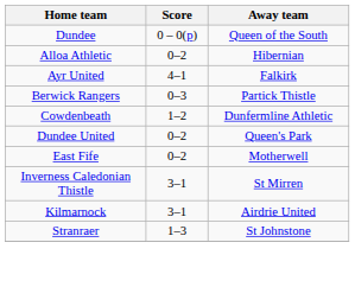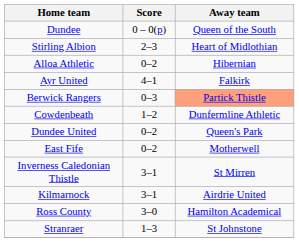 <table class="wikitable" style="text-align: center">
 <tr>
 <th width=170>Home team</th>
 <th width=70>Score</th>
 <th width=170>Away team</th>
 </tr>
 <tr>
 <td><a href='#'>Dundee</a></td>
 <td>0 – 0(<a href='#'>p</a>)</td>
 <td><a href='#'>Queen of the South</a></td>
+</tr>
+<tr>
+<td><a href='#'>Stirling Albion</a></td>
+<td>2–3</td>
+<td><a href='#'>Heart of Midlothian</a></td>
 </tr>
 <tr>
 <td><a href='#'>Alloa Athletic</a></td>
 <td>0–2</td>
 <td><a href='#'>Hibernian</a></td>
 </tr>
 <tr>
 <td><a href='#'>Ayr United</a></td>
 <td>4–1</td>
 <td><a href='#'>Falkirk</a></td>
 </tr>
 <tr>
 <td><a href='#'>Berwick Rangers</a></td>
 <td>0–3</td>
-<td><a href='#'>Partick Thistle</a></td>
+<td style="background: lightsalmon;"><a href='#'>Partick Thistle</a></td>
 </tr>
 <tr>
 <td><a href='#'>Cowdenbeath</a></td>
 <td>1–2</td>
 <td><a href='#'>Dunfermline Athletic</a></td>
 </tr>
 <tr>
 <td><a href='#'>Dundee United</a></td>
 <td>0–2</td>
 <td><a href='#'>Queen's Park</a></td>
 </tr>
 <tr>
 <td><a href='#'>East Fife</a></td>
 <td>0–2</td>
 <td><a href='#'>Motherwell</a></td>
 </tr>
 <tr>
 <td><a href='#'>Inverness Caledonian Thistle</a></td>
 <td>3–1</td>
 <td><a href='#'>St Mirren</a></td>
 </tr>
 <tr>
 <td><a href='#'>Kilmarnock</a></td>
 <td>3–1</td>
 <td><a href='#'>Airdrie United</a></td>
 </tr>
 <tr>
+<td><a href='#'>Ross County</a></td>
+<td>3–0</td>
+<td><a href='#'>Hamilton Academical</a></td>
+</tr>
+<tr>
 <td><a href='#'>Stranraer</a></td>
 <td>1–3</td>
 <td><a href='#'>St Johnstone</a></td>
 </tr>
 <tr>
 </tr>
 </table>
